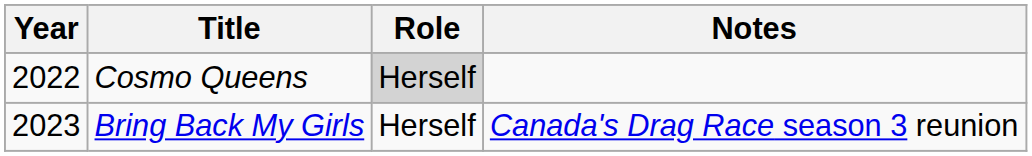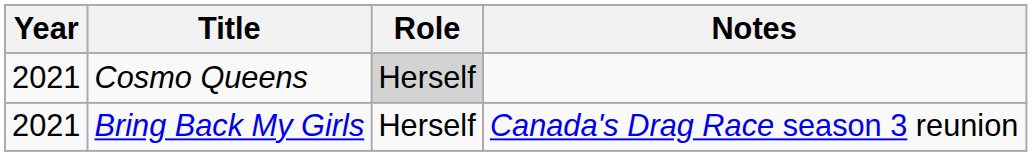 <table class="wikitable">
 <tr>
 <th>Year</th>
 <th>Title</th>
 <th>Role</th>
 <th>Notes</th>
 </tr>
 <tr>
-<td>2022</td>
+<td>2021</td>
 <td><em>Cosmo Queens</em></td>
 <td style="background: lightgrey;">Herself</td>
 <td></td>
 </tr>
 <tr>
-<td>2023</td>
+<td>2021</td>
 <td><em><a href='#'>Bring Back My Girls</a></em></td>
 <td>Herself</td>
 <td><a href='#'><em>Canada's Drag Race</em> season 3</a> reunion</td>
 </tr>
 </table>
